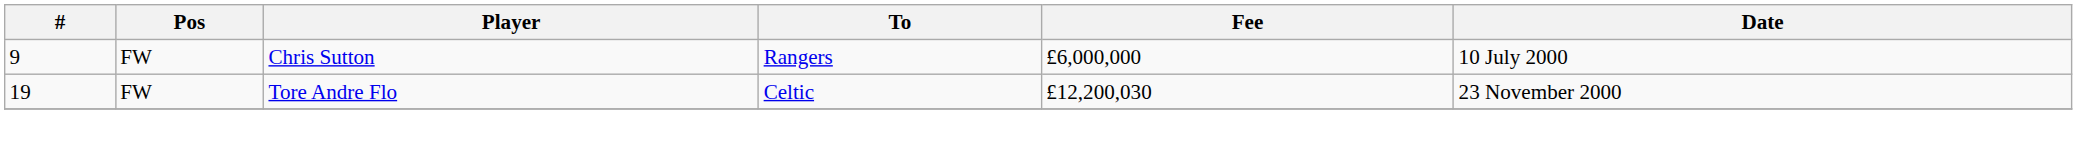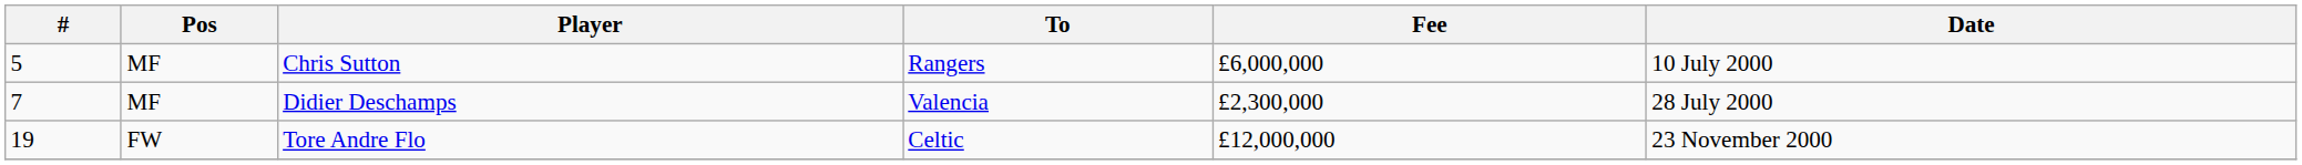 <table width=75% class="wikitable" style="text-align:center; font-size:95%; text-align:left">
 <tr>
 <th>#</th>
 <th>Pos</th>
 <th>Player</th>
 <th>To</th>
 <th>Fee</th>
 <th>Date</th>
 </tr>
 <tr --->
-<td>9</td>
-<td>FW</td>
+<td>5</td>
+<td>MF</td>
 <td> <a href='#'>Chris Sutton</a></td>
 <td> <a href='#'>Rangers</a></td>
 <td>£6,000,000</td>
 <td>10 July 2000</td>
 </tr>
 <tr --->
+<td>7</td>
+<td>MF</td>
+<td> <a href='#'>Didier Deschamps</a></td>
+<td> <a href='#'>Valencia</a></td>
+<td>£2,300,000</td>
+<td>28 July 2000</td>
+</tr>
+<tr --->
 <td>19</td>
 <td>FW</td>
 <td> <a href='#'>Tore Andre Flo</a></td>
 <td> <a href='#'>Celtic</a></td>
-<td>£12,200,030</td>
+<td>£12,000,000</td>
 <td>23 November 2000</td>
 </tr>
 <tr --->
 </tr>
 </table>
